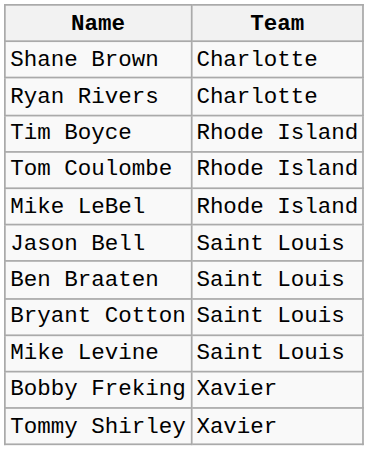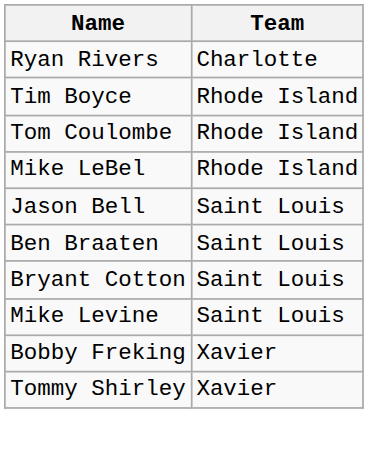 <table class=wikitable>
 <tr>
 <th>Name</th>
 <th>Team</th>
-</tr>
-<tr>
-<td>Shane Brown</td>
-<td>Charlotte</td>
 </tr>
 <tr>
 <td>Ryan Rivers</td>
 <td>Charlotte</td>
 </tr>
 <tr>
 <td>Tim Boyce</td>
 <td>Rhode Island</td>
 </tr>
 <tr>
 <td>Tom Coulombe</td>
 <td>Rhode Island</td>
 </tr>
 <tr>
 <td>Mike LeBel</td>
 <td>Rhode Island</td>
 </tr>
 <tr>
 <td>Jason Bell</td>
 <td>Saint Louis</td>
 </tr>
 <tr>
 <td>Ben Braaten</td>
 <td>Saint Louis</td>
 </tr>
 <tr>
 <td>Bryant Cotton</td>
 <td>Saint Louis</td>
 </tr>
 <tr>
 <td>Mike Levine</td>
 <td>Saint Louis</td>
 </tr>
 <tr>
 <td>Bobby Freking</td>
 <td>Xavier</td>
 </tr>
 <tr>
 <td>Tommy Shirley</td>
 <td>Xavier</td>
 </tr>
 </table>
